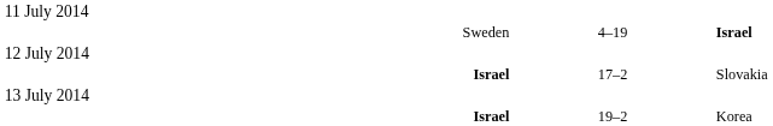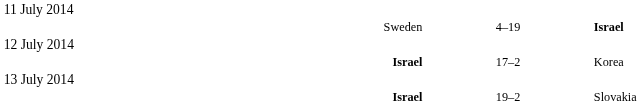 <table style="width:100%;" cellspacing="1">
 <tr>
 <th width=25%></th>
 <th width=10%></th>
 <th width=25%></th>
 <th width=25%></th>
 <th width=25%></th>
 </tr>
 <tr>
 <td>11 July 2014</td>
 </tr>
 <tr style=font-size:90%>
 <td align=right>Sweden </td>
 <td align=center>4–19</td>
 <td> <strong>Israel</strong></td>
 </tr>
 <tr>
 <td>12 July 2014</td>
 </tr>
 <tr style=font-size:90%>
 <td align=right><strong>Israel</strong> </td>
 <td align=center>17–2</td>
-<td> Slovakia</td>
+<td> Korea</td>
 </tr>
 <tr>
 <td>13 July 2014</td>
 </tr>
 <tr style=font-size:90%>
 <td align=right><strong>Israel</strong> </td>
 <td align=center>19–2</td>
-<td> Korea</td>
+<td> Slovakia</td>
 <td> </td>
 </tr>
 </table>
